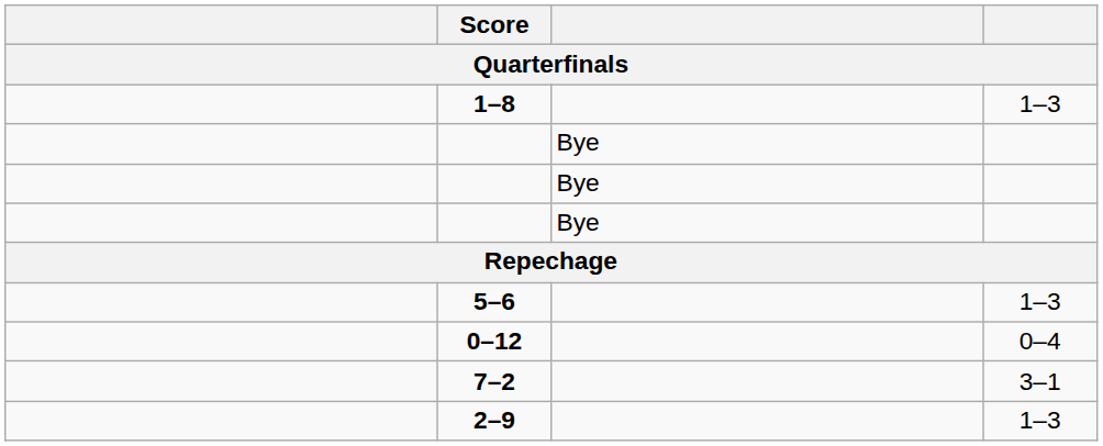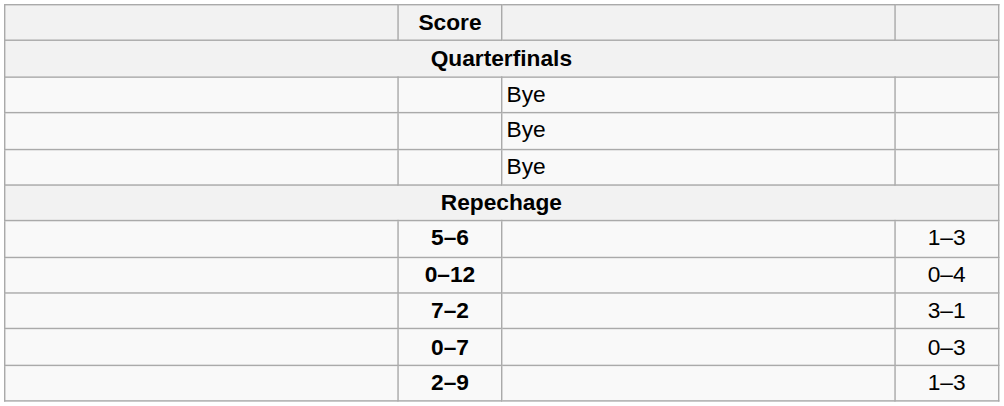 <table class="wikitable" style="text-align: left; ">
 <tr>
 <th align="right" width="270"></th>
 <th width="65">Score</th>
 <th align="left" width="270"></th>
 <th width="65"></th>
 </tr>
 <tr>
 <th colspan=4>Quarterfinals</th>
-</tr>
-<tr>
-<td></td>
-<td align="center"><strong>1–8</strong></td>
-<td><strong></strong></td>
-<td align=center>1–3 <strong></strong></td>
 </tr>
 <tr>
 <td><strong></strong></td>
 <td></td>
 <td>Bye</td>
 <td></td>
 </tr>
 <tr>
 <td><strong></strong></td>
 <td></td>
 <td>Bye</td>
 <td></td>
 </tr>
 <tr>
 <td><strong></strong></td>
 <td></td>
 <td>Bye</td>
 <td></td>
 </tr>
 <tr>
 <th colspan=4>Repechage</th>
 </tr>
 <tr>
 <td></td>
 <td align="center"><strong>5–6</strong></td>
 <td><strong></strong></td>
 <td align=center>1–3 <strong></strong></td>
 </tr>
 <tr>
 <td></td>
 <td align="center"><strong>0–12</strong></td>
 <td><strong></strong></td>
 <td align=center>0–4 <strong></strong></td>
 </tr>
 <tr>
 <td><strong></strong></td>
 <td align="center"><strong>7–2</strong></td>
 <td></td>
 <td align=center>3–1 <strong></strong></td>
 </tr>
 <tr>
 <td></td>
+<td align="center"><strong>0–7</strong></td>
+<td><strong></strong></td>
+<td align=center>0–3 <strong></strong></td>
+</tr>
+<tr>
+<td></td>
 <td align="center"><strong>2–9</strong></td>
 <td><strong></strong></td>
 <td align=center>1–3 <strong></strong></td>
 </tr>
 </table>
